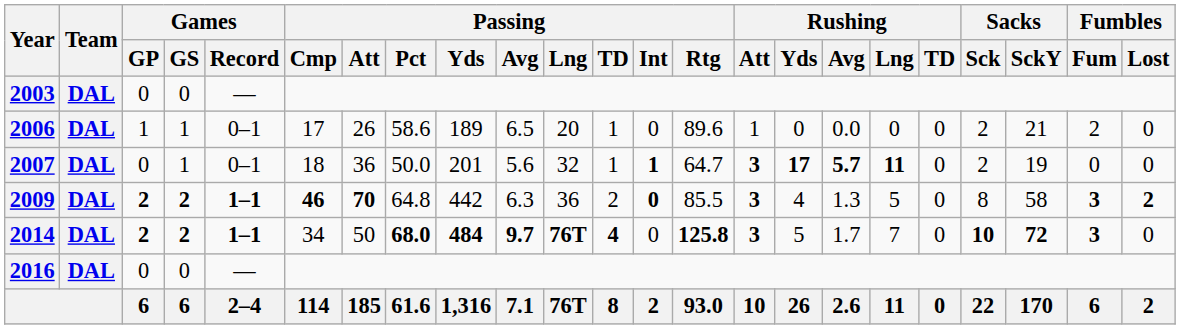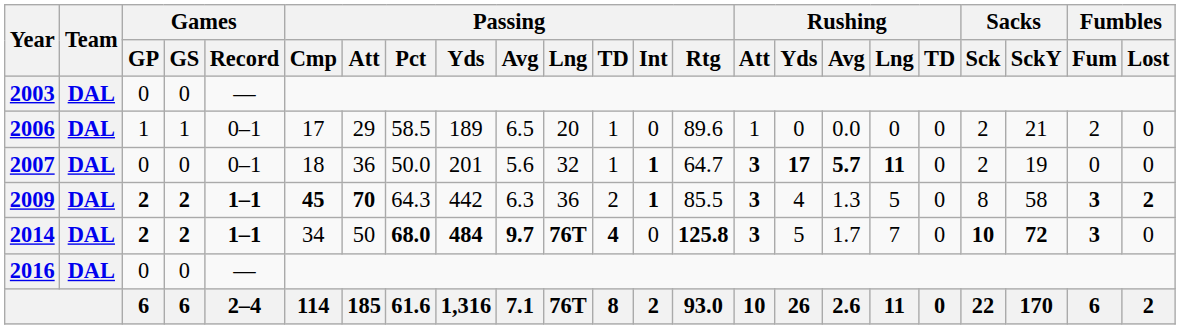 <table class= "wikitable" float="left" border="1" style="text-align:center; width:45%;">
 <tr>
 <th rowspan="2">Year</th>
 <th rowspan="2">Team</th>
 <th colspan="3">Games</th>
 <th colspan="9">Passing</th>
 <th colspan="5">Rushing</th>
 <th colspan="2">Sacks</th>
 <th colspan="2">Fumbles</th>
 </tr>
 <tr>
 <th>GP</th>
 <th>GS</th>
 <th>Record</th>
 <th>Cmp</th>
 <th>Att</th>
 <th>Pct</th>
 <th>Yds</th>
 <th>Avg</th>
 <th>Lng</th>
 <th>TD</th>
 <th>Int</th>
 <th>Rtg</th>
 <th>Att</th>
 <th>Yds</th>
 <th>Avg</th>
 <th>Lng</th>
 <th>TD</th>
 <th>Sck</th>
 <th>SckY</th>
 <th>Fum</th>
 <th>Lost</th>
 </tr>
 <tr>
 <th><a href='#'>2003</a></th>
 <th><a href='#'>DAL</a></th>
 <td>0</td>
 <td>0</td>
 <td>—</td>
 <td colspan="18"></td>
 </tr>
 <tr>
 <th><a href='#'>2006</a></th>
 <th><a href='#'>DAL</a></th>
 <td>1</td>
 <td>1</td>
 <td>0–1</td>
 <td>17</td>
-<td>26</td>
-<td>58.6</td>
+<td>29</td>
+<td>58.5</td>
 <td>189</td>
 <td>6.5</td>
 <td>20</td>
 <td>1</td>
 <td>0</td>
 <td>89.6</td>
 <td>1</td>
 <td>0</td>
 <td>0.0</td>
 <td>0</td>
 <td>0</td>
 <td>2</td>
 <td>21</td>
 <td>2</td>
 <td>0</td>
 </tr>
 <tr>
 <th><a href='#'>2007</a></th>
 <th><a href='#'>DAL</a></th>
 <td>0</td>
-<td>1</td>
+<td>0</td>
 <td>0–1</td>
 <td>18</td>
 <td>36</td>
 <td>50.0</td>
 <td>201</td>
 <td>5.6</td>
 <td>32</td>
 <td>1</td>
 <td><strong>1</strong></td>
 <td>64.7</td>
 <td><strong>3</strong></td>
 <td><strong>17</strong></td>
 <td><strong>5.7</strong></td>
 <td><strong>11</strong></td>
 <td>0</td>
 <td>2</td>
 <td>19</td>
 <td>0</td>
 <td>0</td>
 </tr>
 <tr>
 <th><a href='#'>2009</a></th>
 <th><a href='#'>DAL</a></th>
 <td><strong>2</strong></td>
 <td><strong>2</strong></td>
 <td><strong>1–1</strong></td>
-<td><strong>46</strong></td>
+<td><strong>45</strong></td>
 <td><strong>70</strong></td>
-<td>64.8</td>
+<td>64.3</td>
 <td>442</td>
 <td>6.3</td>
 <td>36</td>
 <td>2</td>
-<td><strong>0</strong></td>
+<td><strong>1</strong></td>
 <td>85.5</td>
 <td><strong>3</strong></td>
 <td>4</td>
 <td>1.3</td>
 <td>5</td>
 <td>0</td>
 <td>8</td>
 <td>58</td>
 <td><strong>3</strong></td>
 <td><strong>2</strong></td>
 </tr>
 <tr>
 <th><a href='#'>2014</a></th>
 <th><a href='#'>DAL</a></th>
 <td><strong>2</strong></td>
 <td><strong>2</strong></td>
 <td><strong>1–1</strong></td>
 <td>34</td>
 <td>50</td>
 <td><strong>68.0</strong></td>
 <td><strong>484</strong></td>
 <td><strong>9.7</strong></td>
 <td><strong>76T</strong></td>
 <td><strong>4</strong></td>
 <td>0</td>
 <td><strong>125.8</strong></td>
 <td><strong>3</strong></td>
 <td>5</td>
 <td>1.7</td>
 <td>7</td>
 <td>0</td>
 <td><strong>10</strong></td>
 <td><strong>72</strong></td>
 <td><strong>3</strong></td>
 <td>0</td>
 </tr>
 <tr>
 <th><a href='#'>2016</a></th>
 <th><a href='#'>DAL</a></th>
 <td>0</td>
 <td>0</td>
 <td>—</td>
 <td colspan="18"></td>
 </tr>
 <tr>
 <th colspan="2"></th>
 <th>6</th>
 <th>6</th>
 <th>2–4</th>
 <th>114</th>
 <th>185</th>
 <th>61.6</th>
 <th>1,316</th>
 <th>7.1</th>
 <th>76T</th>
 <th>8</th>
 <th>2</th>
 <th>93.0</th>
 <th>10</th>
 <th>26</th>
 <th>2.6</th>
 <th>11</th>
 <th>0</th>
 <th>22</th>
 <th>170</th>
 <th>6</th>
 <th>2</th>
 </tr>
 </table>
